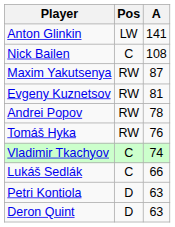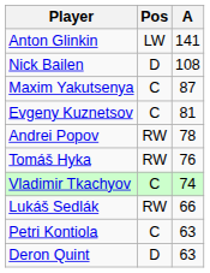 <table class="wikitable">
 <tr>
 <th>Player</th>
 <th>Pos</th>
 <th>A</th>
 </tr>
 <tr style="text-align:center;">
 <td style="text-align:left;"> <a href='#'>Anton Glinkin</a></td>
 <td>LW</td>
 <td>141</td>
 </tr>
 <tr style="text-align:center;">
 <td style="text-align:left;"> <a href='#'>Nick Bailen</a></td>
-<td>C</td>
+<td>D</td>
 <td>108</td>
 </tr>
 <tr style="text-align:center;">
 <td style="text-align:left;"> <a href='#'>Maxim Yakutsenya</a></td>
-<td>RW</td>
+<td>C</td>
 <td>87</td>
 </tr>
 <tr style="text-align:center;">
 <td style="text-align:left;"> <a href='#'>Evgeny Kuznetsov</a></td>
-<td>RW</td>
+<td>C</td>
 <td>81</td>
 </tr>
 <tr style="text-align:center;">
 <td style="text-align:left;"> <a href='#'>Andrei Popov</a></td>
 <td>RW</td>
 <td>78</td>
 </tr>
 <tr style="text-align:center;">
 <td style="text-align:left;"> <a href='#'>Tomáš Hyka</a></td>
 <td>RW</td>
 <td>76</td>
 </tr>
 <tr style="text-align:center;"  bgcolor="#cfc">
 <td style="text-align:left;"> <a href='#'>Vladimir Tkachyov</a></td>
 <td>C</td>
 <td>74</td>
 </tr>
 <tr style="text-align:center;">
 <td style="text-align:left;"> <a href='#'>Lukáš Sedlák</a></td>
-<td>C</td>
+<td>RW</td>
 <td>66</td>
 </tr>
 <tr style="text-align:center;">
 <td style="text-align:left;"> <a href='#'>Petri Kontiola</a></td>
-<td>D</td>
+<td>C</td>
 <td>63</td>
 </tr>
 <tr style="text-align:center;">
 <td style="text-align:left;"> <a href='#'>Deron Quint</a></td>
 <td>D</td>
 <td>63</td>
 </tr>
 </table>
